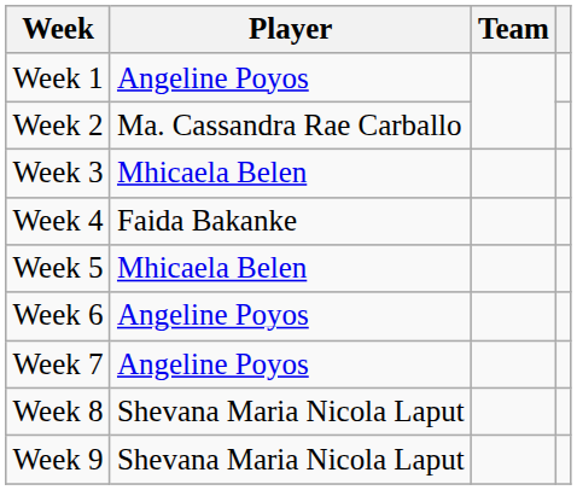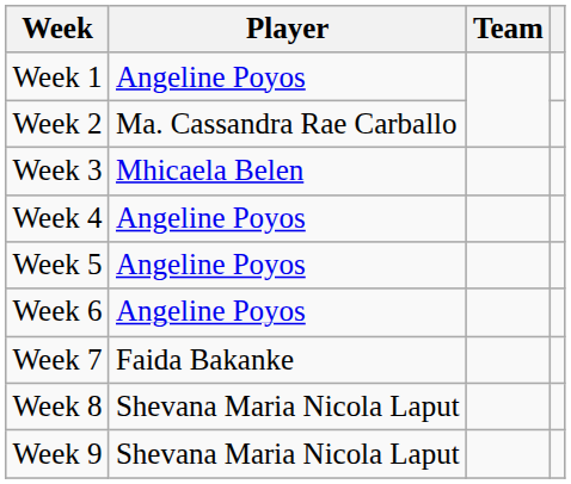 <table class="wikitable">
 <tr>
 <th>Week</th>
 <th>Player</th>
 <th>Team</th>
 <th></th>
 </tr>
 <tr>
 <td>Week 1</td>
 <td><a href='#'>Angeline Poyos</a></td>
 <td rowspan="2"></td>
 <td></td>
 </tr>
 <tr>
 <td>Week 2</td>
 <td>Ma. Cassandra Rae Carballo</td>
 <td></td>
 </tr>
 <tr>
 <td>Week 3</td>
 <td><a href='#'>Mhicaela Belen</a></td>
 <td></td>
 <td></td>
 </tr>
 <tr>
 <td>Week 4</td>
-<td>Faida Bakanke</td>
+<td><a href='#'>Angeline Poyos</a></td>
 <td></td>
 <td></td>
 </tr>
 <tr>
 <td>Week 5</td>
-<td><a href='#'>Mhicaela Belen</a></td>
+<td><a href='#'>Angeline Poyos</a></td>
 <td></td>
 <td></td>
 </tr>
 <tr>
 <td>Week 6</td>
 <td><a href='#'>Angeline Poyos</a></td>
 <td></td>
 <td></td>
 </tr>
 <tr>
 <td>Week 7</td>
-<td><a href='#'>Angeline Poyos</a></td>
+<td>Faida Bakanke</td>
 <td></td>
 <td></td>
 </tr>
 <tr>
 <td>Week 8</td>
 <td>Shevana Maria Nicola Laput</td>
 <td></td>
 <td></td>
 </tr>
 <tr>
 <td>Week 9</td>
 <td>Shevana Maria Nicola Laput</td>
 <td></td>
 <td></td>
 </tr>
 </table>
